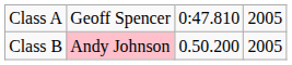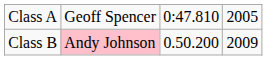 <table class="wikitable">
 <tr>
 <td>Class A</td>
 <td>Geoff Spencer</td>
 <td align="center">0:47.810</td>
 <td align="center">2005</td>
 </tr>
 <tr>
 <td>Class B</td>
 <td style="background: pink;">Andy Johnson</td>
 <td align="center">0.50.200</td>
-<td align="center">2005</td>
+<td align="center">2009</td>
 </tr>
 </table>
